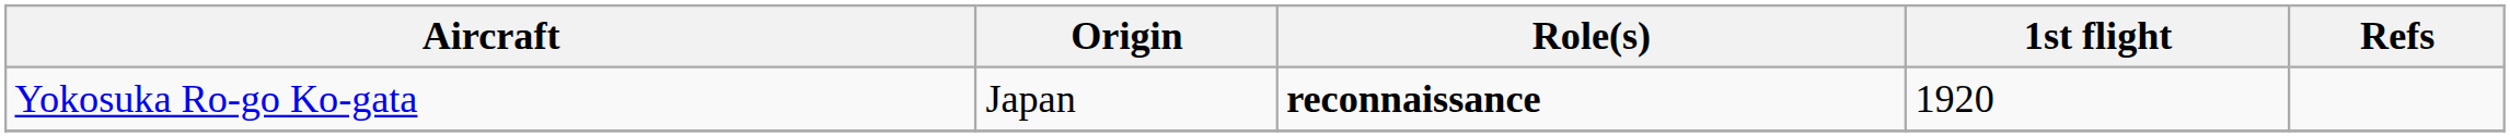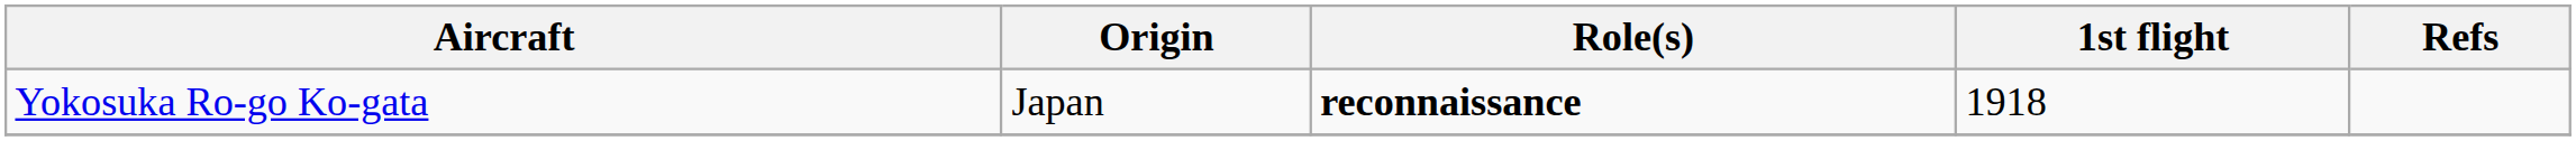 <table class="wikitable sortable" style="width:80%;">
 <tr>
 <th>Aircraft</th>
 <th>Origin</th>
 <th>Role(s)</th>
 <th>1st flight</th>
 <th>Refs</th>
 </tr>
 <tr>
 <td><a href='#'>Yokosuka Ro-go Ko-gata</a></td>
 <td>Japan</td>
 <td><strong>reconnaissance</strong></td>
-<td>1920</td>
+<td>1918</td>
 <td></td>
 </tr>
 <tr>
 </tr>
 </table>
